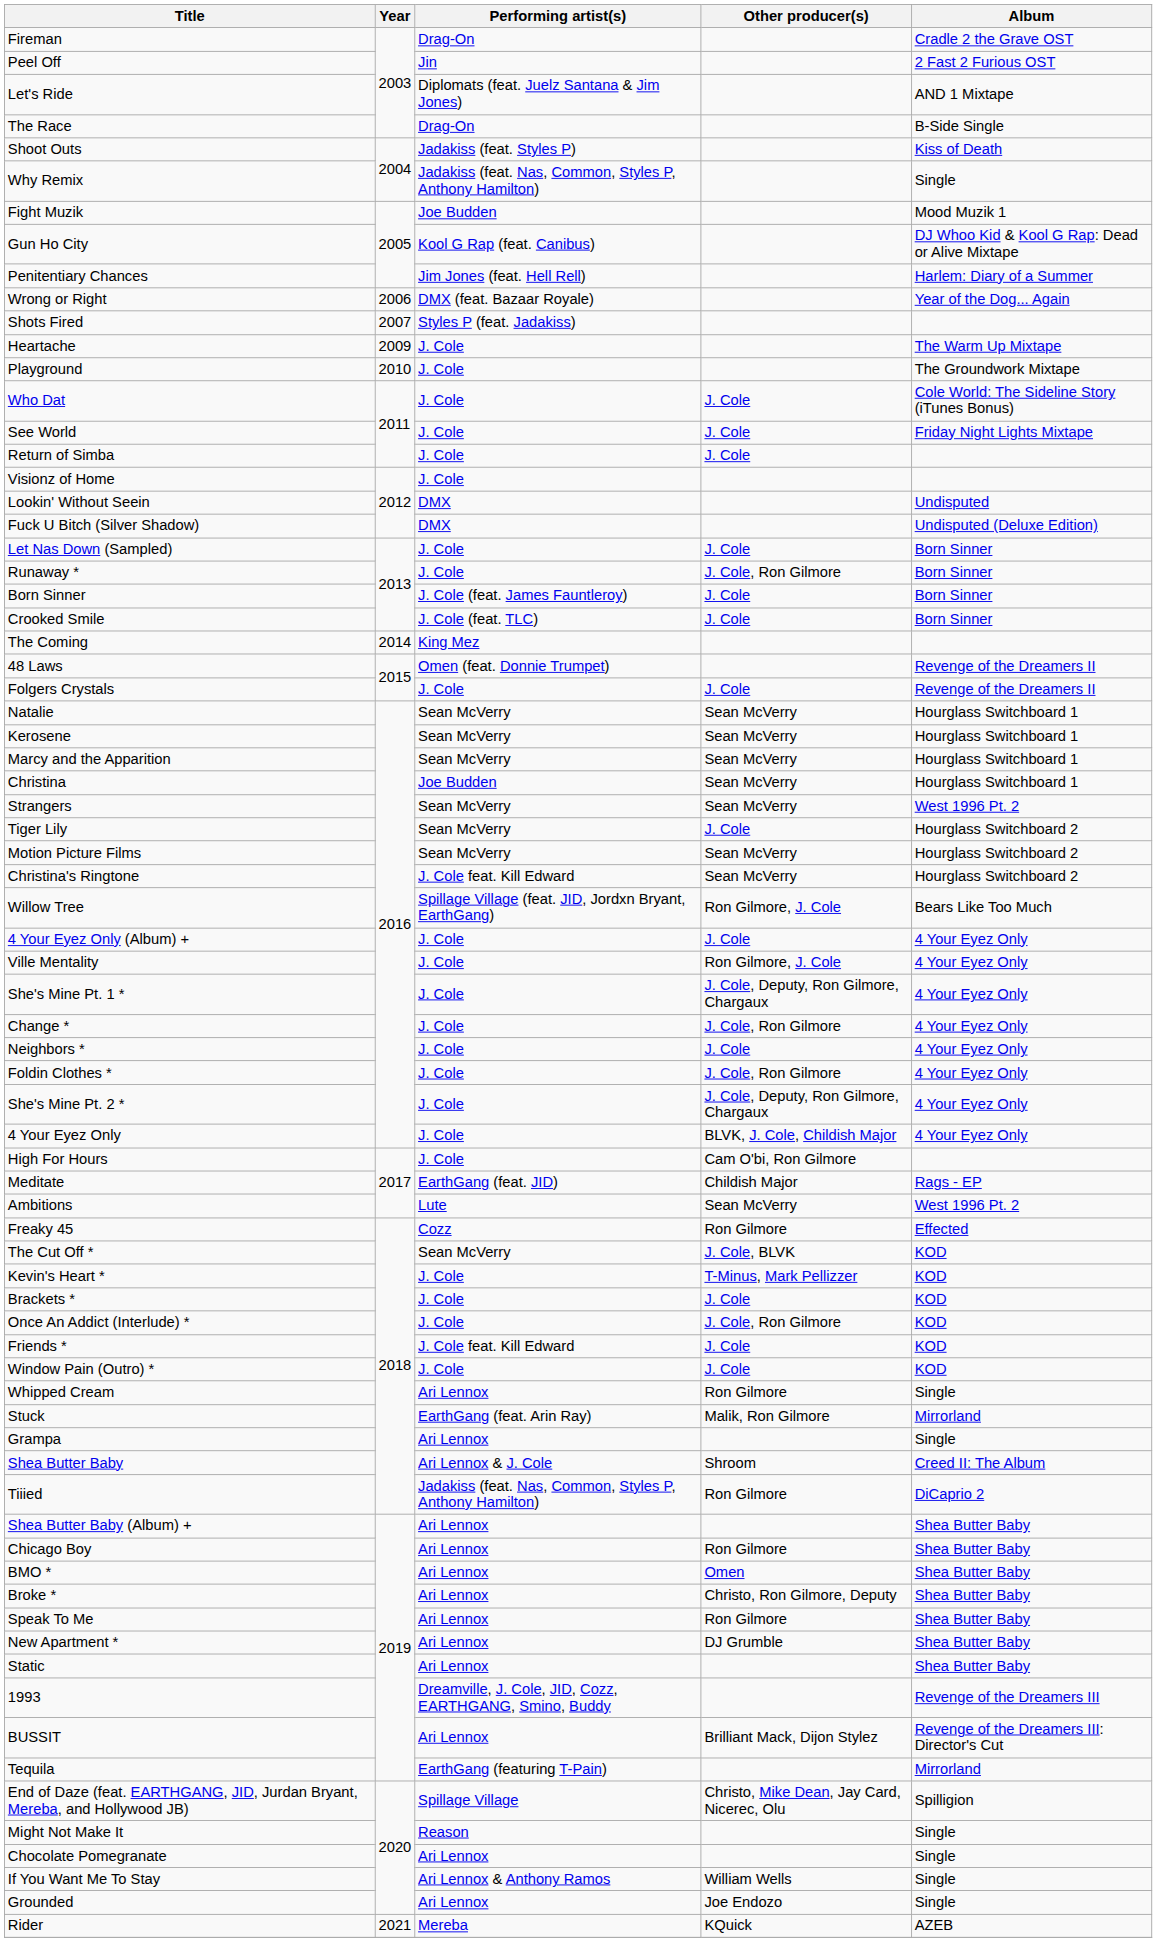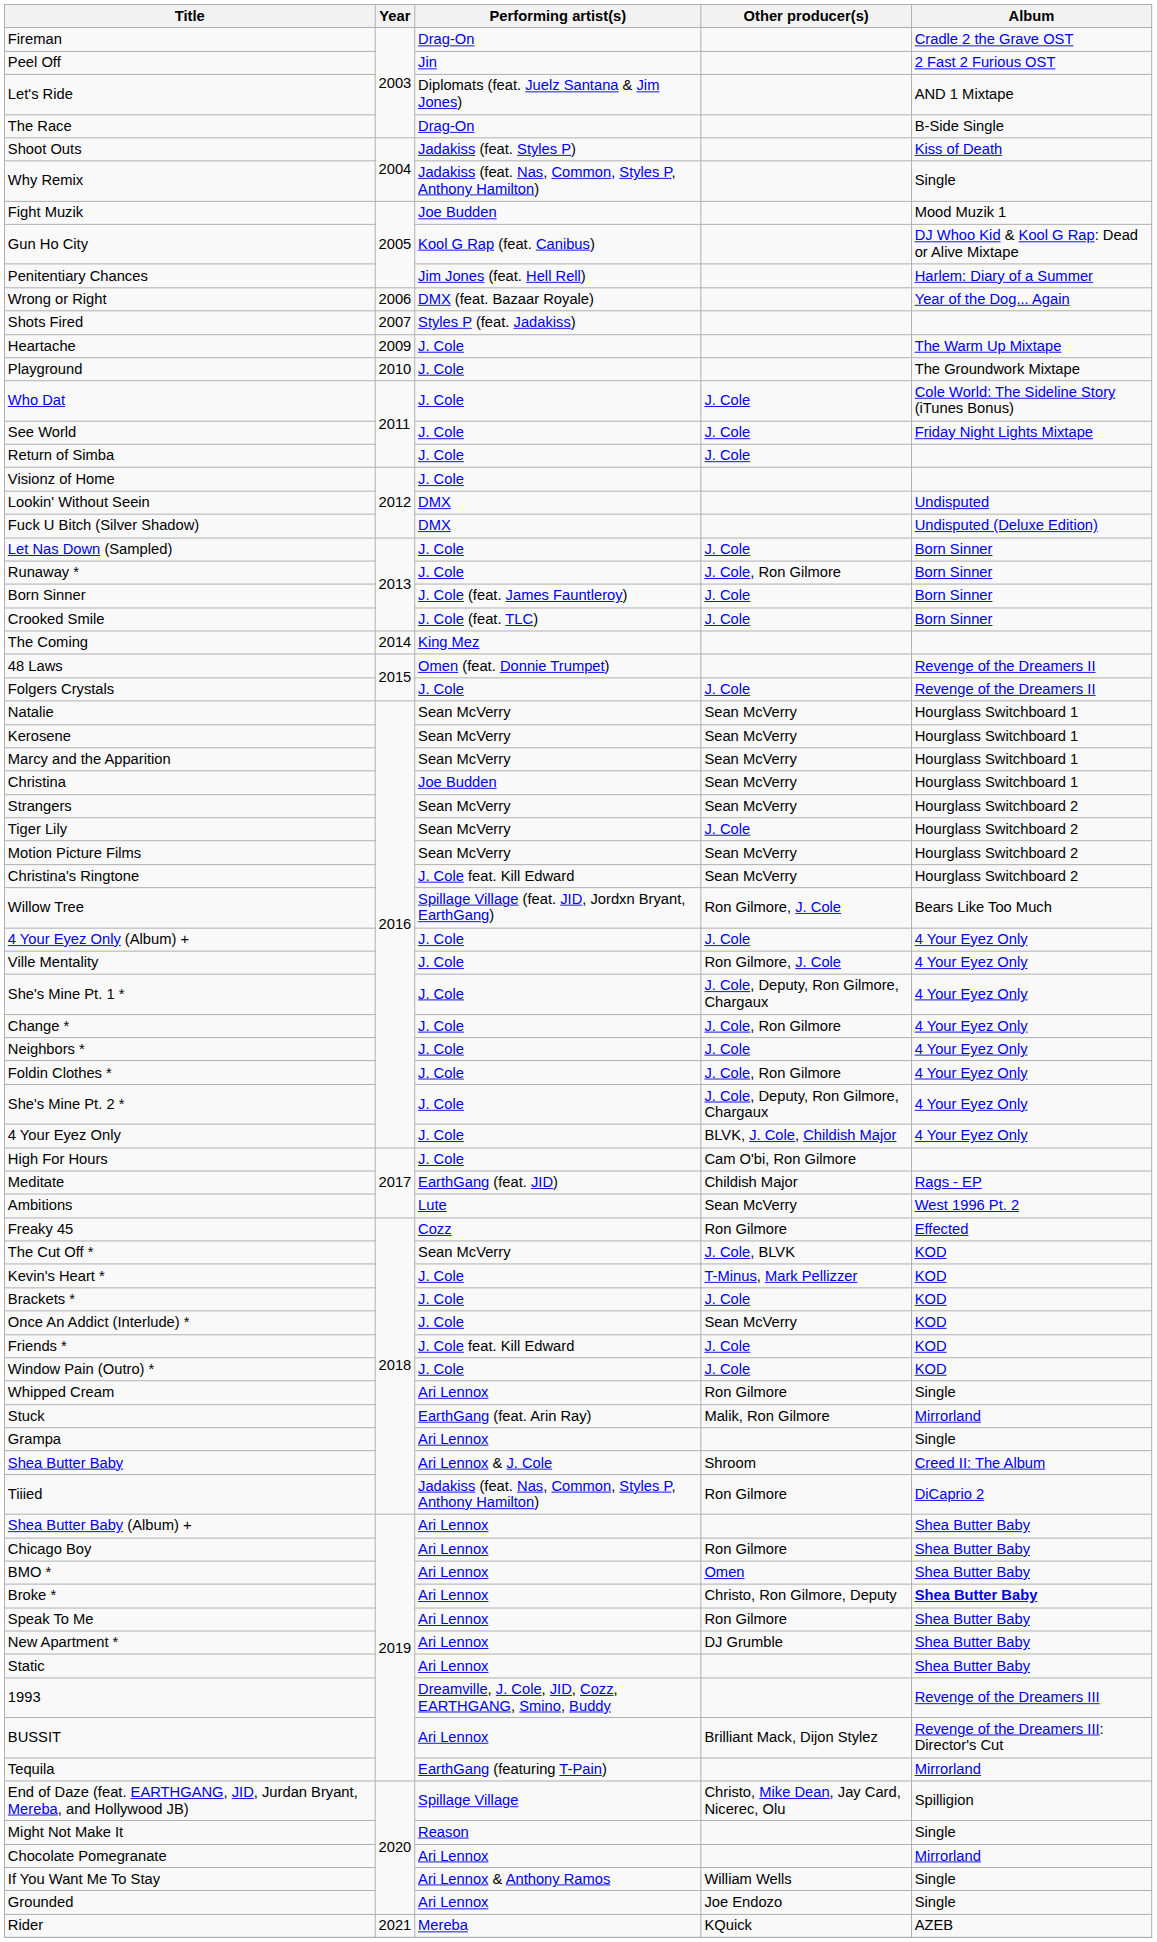 <table class="wikitable sortable">
 <tr>
 <th>Title</th>
 <th>Year</th>
 <th>Performing artist(s)</th>
 <th>Other producer(s)</th>
 <th>Album</th>
 </tr>
 <tr>
 <td>Fireman</td>
 <td rowspan=4>2003</td>
 <td><a href='#'>Drag-On</a></td>
 <td></td>
 <td><a href='#'>Cradle 2 the Grave OST</a></td>
 </tr>
 <tr>
 <td>Peel Off</td>
 <td><a href='#'>Jin</a></td>
 <td></td>
 <td><a href='#'>2 Fast 2 Furious OST</a></td>
 </tr>
 <tr>
 <td>Let's Ride</td>
 <td>Diplomats (feat. <a href='#'>Juelz Santana</a> & <a href='#'>Jim Jones</a>)</td>
 <td></td>
 <td>AND 1 Mixtape</td>
 </tr>
 <tr>
 <td>The Race</td>
 <td><a href='#'>Drag-On</a></td>
 <td></td>
 <td>B-Side Single</td>
 </tr>
 <tr>
 <td>Shoot Outs</td>
 <td rowspan=2>2004</td>
 <td><a href='#'>Jadakiss</a> (feat. <a href='#'>Styles P</a>)</td>
 <td></td>
 <td><a href='#'>Kiss of Death</a></td>
 </tr>
 <tr>
 <td>Why Remix</td>
 <td><a href='#'>Jadakiss</a> (feat. <a href='#'>Nas</a>, <a href='#'>Common</a>, <a href='#'>Styles P</a>, <a href='#'>Anthony Hamilton</a>)</td>
 <td></td>
 <td>Single</td>
 </tr>
 <tr>
 <td>Fight Muzik</td>
 <td rowspan=3>2005</td>
 <td><a href='#'>Joe Budden</a></td>
 <td></td>
 <td>Mood Muzik 1</td>
 </tr>
 <tr>
 <td>Gun Ho City</td>
 <td><a href='#'>Kool G Rap</a> (feat. <a href='#'>Canibus</a>)</td>
 <td></td>
 <td><a href='#'>DJ Whoo Kid</a> & <a href='#'>Kool G Rap</a>: Dead or Alive Mixtape</td>
 </tr>
 <tr>
 <td>Penitentiary Chances</td>
 <td><a href='#'>Jim Jones</a> (feat. <a href='#'>Hell Rell</a>)</td>
 <td></td>
 <td><a href='#'>Harlem: Diary of a Summer</a></td>
 </tr>
 <tr>
 <td>Wrong or Right</td>
 <td>2006</td>
 <td><a href='#'>DMX</a> (feat. Bazaar Royale)</td>
 <td></td>
 <td><a href='#'>Year of the Dog... Again</a></td>
 </tr>
 <tr>
 <td>Shots Fired</td>
 <td>2007</td>
 <td><a href='#'>Styles P</a> (feat. <a href='#'>Jadakiss</a>)</td>
 <td></td>
 <td></td>
 </tr>
 <tr>
 <td>Heartache</td>
 <td>2009</td>
 <td><a href='#'>J. Cole</a></td>
 <td></td>
 <td><a href='#'>The Warm Up Mixtape</a></td>
 </tr>
 <tr>
 <td>Playground</td>
 <td>2010</td>
 <td><a href='#'>J. Cole</a></td>
 <td></td>
 <td>The Groundwork Mixtape</td>
 </tr>
 <tr>
 <td><a href='#'>Who Dat</a></td>
 <td rowspan=3>2011</td>
 <td><a href='#'>J. Cole</a></td>
 <td><a href='#'>J. Cole</a></td>
 <td><a href='#'>Cole World: The Sideline Story</a> (iTunes Bonus)</td>
 </tr>
 <tr>
 <td>See World</td>
 <td><a href='#'>J. Cole</a></td>
 <td><a href='#'>J. Cole</a></td>
 <td><a href='#'>Friday Night Lights Mixtape</a></td>
 </tr>
 <tr>
 <td>Return of Simba</td>
 <td><a href='#'>J. Cole</a></td>
 <td><a href='#'>J. Cole</a></td>
 <td></td>
 </tr>
 <tr>
 <td>Visionz of Home</td>
 <td rowspan=3>2012</td>
 <td><a href='#'>J. Cole</a></td>
 <td></td>
 <td></td>
 </tr>
 <tr>
 <td>Lookin' Without Seein</td>
 <td><a href='#'>DMX</a></td>
 <td></td>
 <td><a href='#'>Undisputed</a></td>
 </tr>
 <tr>
 <td>Fuck U Bitch (Silver Shadow)</td>
 <td><a href='#'>DMX</a></td>
 <td></td>
 <td><a href='#'>Undisputed (Deluxe Edition)</a></td>
 </tr>
 <tr>
 <td><a href='#'>Let Nas Down</a> (Sampled)</td>
 <td rowspan=4>2013</td>
 <td><a href='#'>J. Cole</a></td>
 <td><a href='#'>J. Cole</a></td>
 <td><a href='#'>Born Sinner</a></td>
 </tr>
 <tr>
 <td>Runaway *</td>
 <td><a href='#'>J. Cole</a></td>
 <td><a href='#'>J. Cole</a>, Ron Gilmore</td>
 <td><a href='#'>Born Sinner</a></td>
 </tr>
 <tr>
 <td>Born Sinner</td>
 <td><a href='#'>J. Cole</a> (feat. <a href='#'>James Fauntleroy</a>)</td>
 <td><a href='#'>J. Cole</a></td>
 <td><a href='#'>Born Sinner</a></td>
 </tr>
 <tr>
 <td>Crooked Smile</td>
 <td><a href='#'>J. Cole</a> (feat. <a href='#'>TLC</a>)</td>
 <td><a href='#'>J. Cole</a></td>
 <td><a href='#'>Born Sinner</a></td>
 </tr>
 <tr>
 <td>The Coming</td>
 <td>2014</td>
 <td><a href='#'>King Mez</a></td>
 <td></td>
 <td></td>
 </tr>
 <tr>
 <td>48 Laws</td>
 <td rowspan=2>2015</td>
 <td><a href='#'>Omen</a> (feat. <a href='#'>Donnie Trumpet</a>)</td>
 <td></td>
 <td><a href='#'>Revenge of the Dreamers II</a></td>
 </tr>
 <tr>
 <td>Folgers Crystals</td>
 <td><a href='#'>J. Cole</a></td>
 <td><a href='#'>J. Cole</a></td>
 <td><a href='#'>Revenge of the Dreamers II</a></td>
 </tr>
 <tr>
 <td>Natalie</td>
 <td rowspan=17>2016</td>
 <td>Sean McVerry</td>
 <td>Sean McVerry</td>
 <td>Hourglass Switchboard 1</td>
 </tr>
 <tr>
 <td>Kerosene</td>
 <td>Sean McVerry</td>
 <td>Sean McVerry</td>
 <td>Hourglass Switchboard 1</td>
 </tr>
 <tr>
 <td>Marcy and the Apparition</td>
 <td>Sean McVerry</td>
 <td>Sean McVerry</td>
 <td>Hourglass Switchboard 1</td>
 </tr>
 <tr>
 <td>Christina</td>
 <td><a href='#'>Joe Budden</a></td>
 <td>Sean McVerry</td>
 <td>Hourglass Switchboard 1</td>
 </tr>
 <tr>
 <td>Strangers</td>
 <td>Sean McVerry</td>
 <td>Sean McVerry</td>
-<td><a href='#'>West 1996 Pt. 2</a></td>
+<td>Hourglass Switchboard 2</td>
 </tr>
 <tr>
 <td>Tiger Lily</td>
 <td>Sean McVerry</td>
 <td><a href='#'>J. Cole</a></td>
 <td>Hourglass Switchboard 2</td>
 </tr>
 <tr>
 <td>Motion Picture Films</td>
 <td>Sean McVerry</td>
 <td>Sean McVerry</td>
 <td>Hourglass Switchboard 2</td>
 </tr>
 <tr>
 <td>Christina's Ringtone</td>
 <td><a href='#'>J. Cole</a> feat. Kill Edward</td>
 <td>Sean McVerry</td>
 <td>Hourglass Switchboard 2</td>
 </tr>
 <tr>
 <td>Willow Tree</td>
 <td><a href='#'>Spillage Village</a> (feat. <a href='#'>JID</a>, Jordxn Bryant, <a href='#'>EarthGang</a>)</td>
 <td>Ron Gilmore, <a href='#'>J. Cole</a></td>
 <td>Bears Like Too Much</td>
 </tr>
 <tr>
 <td><a href='#'>4 Your Eyez Only</a> (Album) +</td>
 <td><a href='#'>J. Cole</a></td>
 <td><a href='#'>J. Cole</a></td>
 <td><a href='#'>4 Your Eyez Only</a></td>
 </tr>
 <tr>
 <td>Ville Mentality</td>
 <td><a href='#'>J. Cole</a></td>
 <td>Ron Gilmore, <a href='#'>J. Cole</a></td>
 <td><a href='#'>4 Your Eyez Only</a></td>
 </tr>
 <tr>
 <td>She's Mine Pt. 1 *</td>
 <td><a href='#'>J. Cole</a></td>
 <td><a href='#'>J. Cole</a>, Deputy, Ron Gilmore, Chargaux</td>
 <td><a href='#'>4 Your Eyez Only</a></td>
 </tr>
 <tr>
 <td>Change *</td>
 <td><a href='#'>J. Cole</a></td>
 <td><a href='#'>J. Cole</a>, Ron Gilmore</td>
 <td><a href='#'>4 Your Eyez Only</a></td>
 </tr>
 <tr>
 <td>Neighbors *</td>
 <td><a href='#'>J. Cole</a></td>
 <td><a href='#'>J. Cole</a></td>
 <td><a href='#'>4 Your Eyez Only</a></td>
 </tr>
 <tr>
 <td>Foldin Clothes *</td>
 <td><a href='#'>J. Cole</a></td>
 <td><a href='#'>J. Cole</a>, Ron Gilmore</td>
 <td><a href='#'>4 Your Eyez Only</a></td>
 </tr>
 <tr>
 <td>She's Mine Pt. 2 *</td>
 <td><a href='#'>J. Cole</a></td>
 <td><a href='#'>J. Cole</a>, Deputy, Ron Gilmore, Chargaux</td>
 <td><a href='#'>4 Your Eyez Only</a></td>
 </tr>
 <tr>
 <td>4 Your Eyez Only</td>
 <td><a href='#'>J. Cole</a></td>
 <td>BLVK, <a href='#'>J. Cole</a>, <a href='#'>Childish Major</a></td>
 <td><a href='#'>4 Your Eyez Only</a></td>
 </tr>
 <tr>
 <td>High For Hours</td>
 <td rowspan=3>2017</td>
 <td><a href='#'>J. Cole</a></td>
 <td>Cam O'bi, Ron Gilmore</td>
 <td></td>
 </tr>
 <tr>
 <td>Meditate</td>
 <td><a href='#'>EarthGang</a> (feat. <a href='#'>JID</a>)</td>
 <td>Childish Major</td>
 <td><a href='#'>Rags - EP</a></td>
 </tr>
 <tr>
 <td>Ambitions</td>
 <td><a href='#'>Lute</a></td>
 <td>Sean McVerry</td>
 <td><a href='#'>West 1996 Pt. 2</a></td>
 </tr>
 <tr>
 <td>Freaky 45</td>
 <td rowspan=12>2018</td>
 <td><a href='#'>Cozz</a></td>
 <td>Ron Gilmore</td>
 <td><a href='#'>Effected</a></td>
 </tr>
 <tr>
 <td>The Cut Off *</td>
 <td>Sean McVerry</td>
 <td><a href='#'>J. Cole</a>, BLVK</td>
 <td><a href='#'>KOD</a></td>
 </tr>
 <tr>
 <td>Kevin's Heart *</td>
 <td><a href='#'>J. Cole</a></td>
 <td><a href='#'>T-Minus</a>, <a href='#'>Mark Pellizzer</a></td>
 <td><a href='#'>KOD</a></td>
 </tr>
 <tr>
 <td>Brackets *</td>
 <td><a href='#'>J. Cole</a></td>
 <td><a href='#'>J. Cole</a></td>
 <td><a href='#'>KOD</a></td>
 </tr>
 <tr>
 <td>Once An Addict (Interlude) *</td>
 <td><a href='#'>J. Cole</a></td>
-<td><a href='#'>J. Cole</a>, Ron Gilmore</td>
+<td>Sean McVerry</td>
 <td><a href='#'>KOD</a></td>
 </tr>
 <tr>
 <td>Friends *</td>
 <td><a href='#'>J. Cole</a> feat. Kill Edward</td>
 <td><a href='#'>J. Cole</a></td>
 <td><a href='#'>KOD</a></td>
 </tr>
 <tr>
 <td>Window Pain (Outro) *</td>
 <td><a href='#'>J. Cole</a></td>
 <td><a href='#'>J. Cole</a></td>
 <td><a href='#'>KOD</a></td>
 </tr>
 <tr>
 <td>Whipped Cream</td>
 <td><a href='#'>Ari Lennox</a></td>
 <td>Ron Gilmore</td>
 <td>Single</td>
 </tr>
 <tr>
 <td>Stuck</td>
 <td><a href='#'>EarthGang</a> (feat. Arin Ray)</td>
 <td>Malik, Ron Gilmore</td>
 <td><a href='#'>Mirrorland</a></td>
 </tr>
 <tr>
 <td>Grampa</td>
 <td><a href='#'>Ari Lennox</a></td>
 <td></td>
 <td>Single</td>
 </tr>
 <tr>
 <td><a href='#'>Shea Butter Baby</a></td>
 <td><a href='#'>Ari Lennox</a> & <a href='#'>J. Cole</a></td>
 <td>Shroom</td>
 <td><a href='#'>Creed II: The Album</a></td>
 </tr>
 <tr>
 <td>Tiiied</td>
 <td><a href='#'>Jadakiss</a> (feat. <a href='#'>Nas</a>, <a href='#'>Common</a>, <a href='#'>Styles P</a>, <a href='#'>Anthony Hamilton</a>)</td>
 <td>Ron Gilmore</td>
 <td><a href='#'>DiCaprio 2</a></td>
 </tr>
 <tr>
 <td><a href='#'>Shea Butter Baby</a> (Album) +</td>
 <td rowspan=10>2019</td>
 <td><a href='#'>Ari Lennox</a></td>
 <td></td>
 <td><a href='#'>Shea Butter Baby</a></td>
 </tr>
 <tr>
 <td>Chicago Boy</td>
 <td><a href='#'>Ari Lennox</a></td>
 <td>Ron Gilmore</td>
 <td><a href='#'>Shea Butter Baby</a></td>
 </tr>
 <tr>
 <td>BMO *</td>
 <td><a href='#'>Ari Lennox</a></td>
 <td><a href='#'>Omen</a></td>
 <td><a href='#'>Shea Butter Baby</a></td>
 </tr>
 <tr>
 <td>Broke *</td>
 <td><a href='#'>Ari Lennox</a></td>
 <td>Christo, Ron Gilmore, Deputy</td>
-<td><a href='#'>Shea Butter Baby</a></td>
+<td><strong><a href='#'>Shea Butter Baby</a></strong></td>
 </tr>
 <tr>
 <td>Speak To Me</td>
 <td><a href='#'>Ari Lennox</a></td>
 <td>Ron Gilmore</td>
 <td><a href='#'>Shea Butter Baby</a></td>
 </tr>
 <tr>
 <td>New Apartment *</td>
 <td><a href='#'>Ari Lennox</a></td>
 <td>DJ Grumble</td>
 <td><a href='#'>Shea Butter Baby</a></td>
 </tr>
 <tr>
 <td>Static</td>
 <td><a href='#'>Ari Lennox</a></td>
 <td></td>
 <td><a href='#'>Shea Butter Baby</a></td>
 </tr>
 <tr>
 <td>1993</td>
 <td><a href='#'>Dreamville</a>, <a href='#'>J. Cole</a>, <a href='#'>JID</a>, <a href='#'>Cozz</a>, <a href='#'>EARTHGANG</a>, <a href='#'>Smino</a>, <a href='#'>Buddy</a></td>
 <td></td>
 <td><a href='#'>Revenge of the Dreamers III</a></td>
 </tr>
 <tr>
 <td>BUSSIT</td>
 <td><a href='#'>Ari Lennox</a></td>
 <td>Brilliant Mack, Dijon Stylez</td>
 <td><a href='#'>Revenge of the Dreamers III</a>: Director's Cut</td>
 </tr>
 <tr>
 <td>Tequila</td>
 <td><a href='#'>EarthGang</a> (featuring <a href='#'>T-Pain</a>)</td>
 <td></td>
 <td><a href='#'>Mirrorland</a></td>
 </tr>
 <tr>
 <td>End of Daze (feat. <a href='#'>EARTHGANG</a>, <a href='#'>JID</a>, Jurdan Bryant, <a href='#'>Mereba</a>, and Hollywood JB)</td>
 <td rowspan=5>2020</td>
 <td><a href='#'>Spillage Village</a></td>
 <td>Christo, <a href='#'>Mike Dean</a>, Jay Card, Nicerec, Olu</td>
 <td>Spilligion</td>
 </tr>
 <tr>
 <td>Might Not Make It</td>
 <td><a href='#'>Reason</a></td>
 <td></td>
 <td>Single</td>
 </tr>
 <tr>
 <td>Chocolate Pomegranate</td>
 <td><a href='#'>Ari Lennox</a></td>
 <td></td>
-<td>Single</td>
+<td><a href='#'>Mirrorland</a></td>
 </tr>
 <tr>
 <td>If You Want Me To Stay</td>
 <td><a href='#'>Ari Lennox</a> & <a href='#'>Anthony Ramos</a></td>
 <td>William Wells</td>
 <td>Single</td>
 </tr>
 <tr>
 <td>Grounded</td>
 <td><a href='#'>Ari Lennox</a></td>
 <td>Joe Endozo</td>
 <td>Single</td>
 </tr>
 <tr>
 <td>Rider</td>
 <td>2021</td>
 <td><a href='#'>Mereba</a></td>
 <td>KQuick</td>
 <td>AZEB</td>
 </tr>
 <tr>
 </tr>
 </table>
